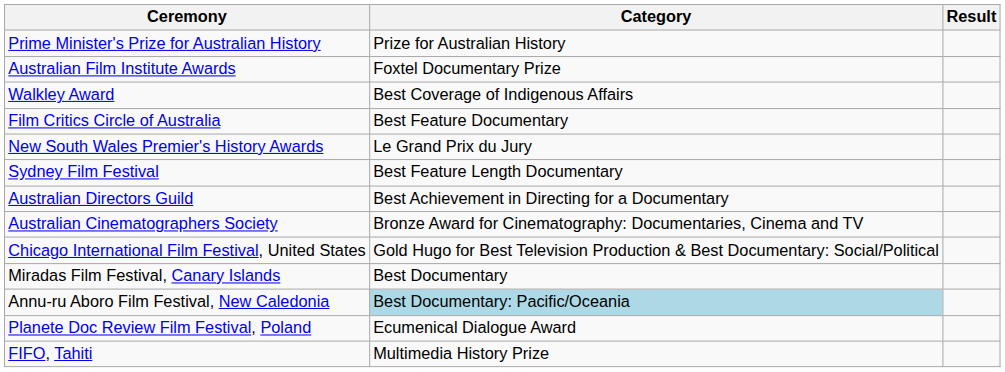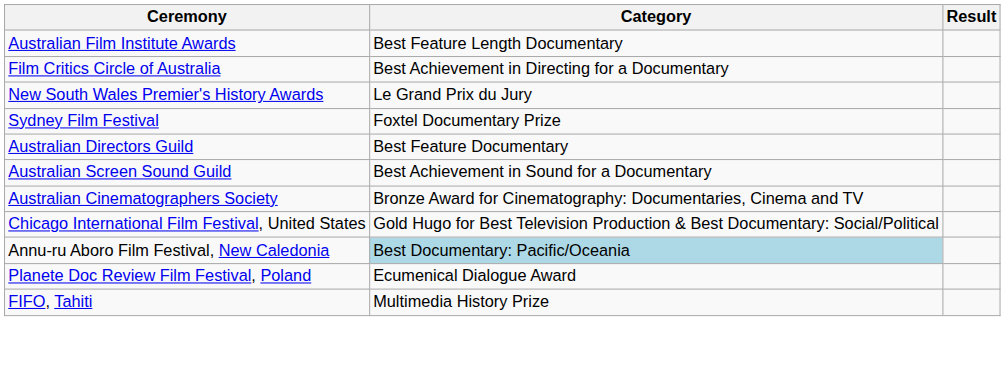 <table class="wikitable" >
 <tr>
 <th>Ceremony</th>
 <th>Category</th>
 <th>Result</th>
 </tr>
 <tr>
-<td><a href='#'>Prime Minister's Prize for Australian History</a></td>
-<td>Prize for Australian History</td>
-<td></td>
-</tr>
-<tr>
 <td><a href='#'>Australian Film Institute Awards</a></td>
-<td>Foxtel Documentary Prize</td>
-<td></td>
-</tr>
-<tr>
-<td><a href='#'>Walkley Award</a></td>
-<td>Best Coverage of Indigenous Affairs</td>
+<td>Best Feature Length Documentary</td>
 <td></td>
 </tr>
 <tr>
 <td><a href='#'>Film Critics Circle of Australia</a></td>
-<td>Best Feature Documentary</td>
+<td>Best Achievement in Directing for a Documentary</td>
 <td></td>
 </tr>
 <tr>
 <td><a href='#'>New South Wales Premier's History Awards</a></td>
 <td>Le Grand Prix du Jury</td>
 <td></td>
 </tr>
 <tr>
 <td><a href='#'>Sydney Film Festival</a></td>
-<td>Best Feature Length Documentary</td>
+<td>Foxtel Documentary Prize</td>
 <td></td>
 </tr>
 <tr>
 <td><a href='#'>Australian Directors Guild</a></td>
-<td>Best Achievement in Directing for a Documentary</td>
+<td>Best Feature Documentary</td>
+<td></td>
+</tr>
+<tr>
+<td><a href='#'>Australian Screen Sound Guild</a></td>
+<td>Best Achievement in Sound for a Documentary</td>
 <td></td>
 </tr>
 <tr>
 <td><a href='#'>Australian Cinematographers Society</a></td>
 <td>Bronze Award for Cinematography: Documentaries, Cinema and TV</td>
 <td></td>
 </tr>
 <tr>
 <td><a href='#'>Chicago International Film Festival</a>, United States</td>
 <td>Gold Hugo for Best Television Production & Best Documentary: Social/Political</td>
-<td></td>
-</tr>
-<tr>
-<td>Miradas Film Festival, <a href='#'>Canary Islands</a></td>
-<td>Best Documentary</td>
 <td></td>
 </tr>
 <tr>
 <td>Annu-ru Aboro Film Festival, <a href='#'>New Caledonia</a></td>
 <td style="background: lightblue;">Best Documentary: Pacific/Oceania</td>
 <td></td>
 </tr>
 <tr>
 <td><a href='#'>Planete Doc Review Film Festival</a>, <a href='#'>Poland</a></td>
 <td>Ecumenical Dialogue Award</td>
 <td></td>
 </tr>
 <tr>
 <td><a href='#'>FIFO</a>, <a href='#'>Tahiti</a></td>
 <td>Multimedia History Prize</td>
 <td></td>
 </tr>
 </table>
